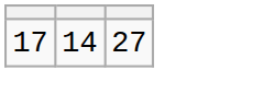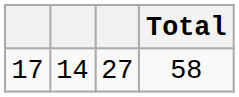 <table class="wikitable">
 <tr>
 <th></th>
 <th></th>
 <th></th>
+<th>Total</th>
 </tr>
 <tr style="text-align:center;">
 <td>17</td>
 <td>14</td>
 <td>27</td>
+<td>58</td>
 </tr>
 </table>
